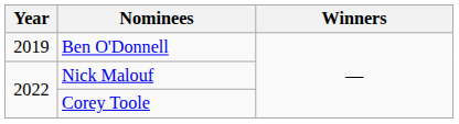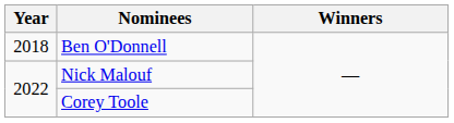 <table class="wikitable">
 <tr>
 <th width=40>Year</th>
 <th width=170>Nominees</th>
 <th width=170>Winners</th>
 </tr>
 <tr>
-<td align=center>2019</td>
+<td align=center>2018</td>
 <td><a href='#'>Ben O'Donnell</a></td>
 <td align=center rowspan=3>—</td>
 </tr>
 <tr>
 <td align=center rowspan=2>2022</td>
 <td><a href='#'>Nick Malouf</a></td>
 </tr>
 <tr>
 <td><a href='#'>Corey Toole</a></td>
 </tr>
 <tr>
 </tr>
 </table>
